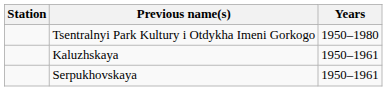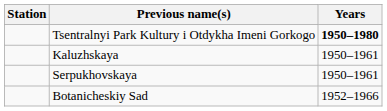 <table class="wikitable" style="border-collapse: collapse; text-align: left;">
 <tr>
 <th>Station</th>
 <th>Previous name(s)</th>
 <th>Years</th>
 </tr>
 <tr>
 <td></td>
 <td>Tsentralnyi Park Kultury i Otdykha Imeni Gorkogo</td>
-<td>1950–1980</td>
+<td><strong>1950–1980</strong></td>
 </tr>
 <tr>
 <td></td>
 <td>Kaluzhskaya</td>
 <td>1950–1961</td>
 </tr>
 <tr>
 <td></td>
 <td>Serpukhovskaya</td>
 <td>1950–1961</td>
 </tr>
+<tr>
+<td></td>
+<td>Botanicheskiy Sad</td>
+<td>1952–1966</td>
+</tr>
 </table>
